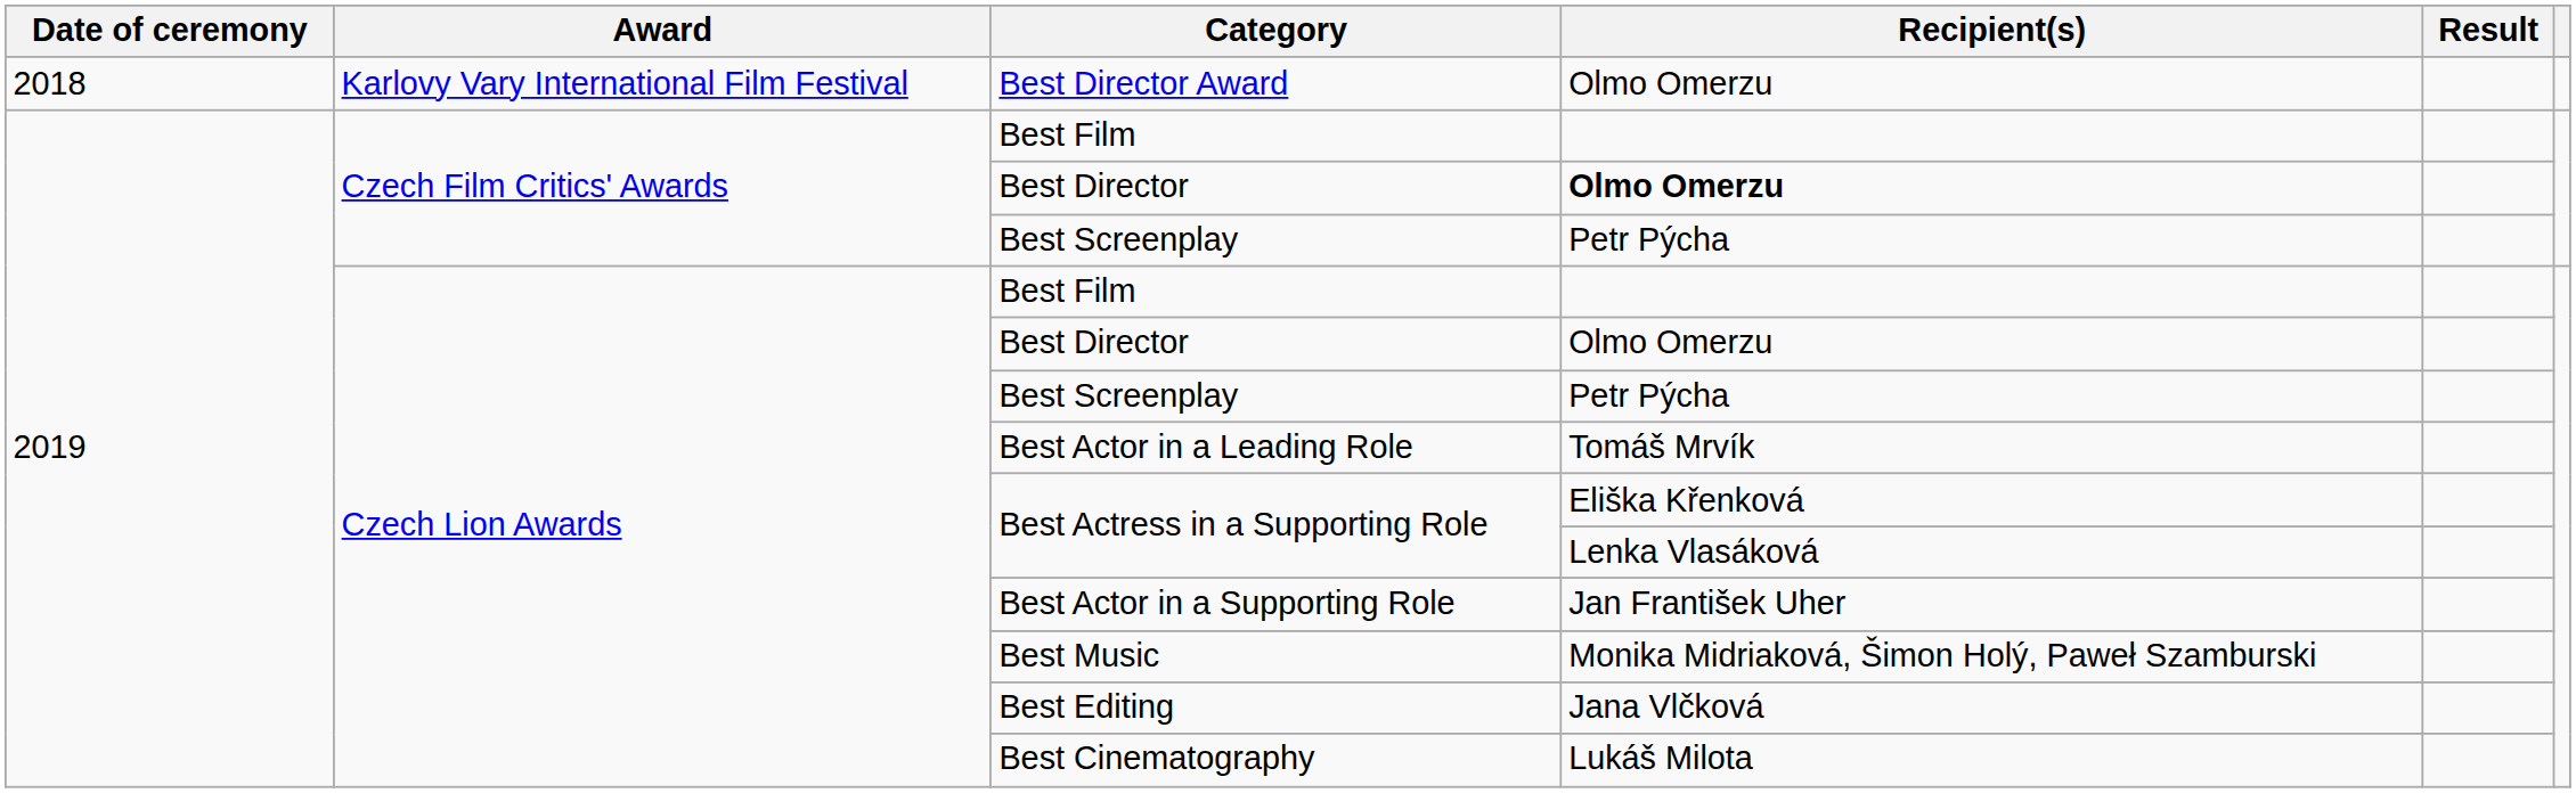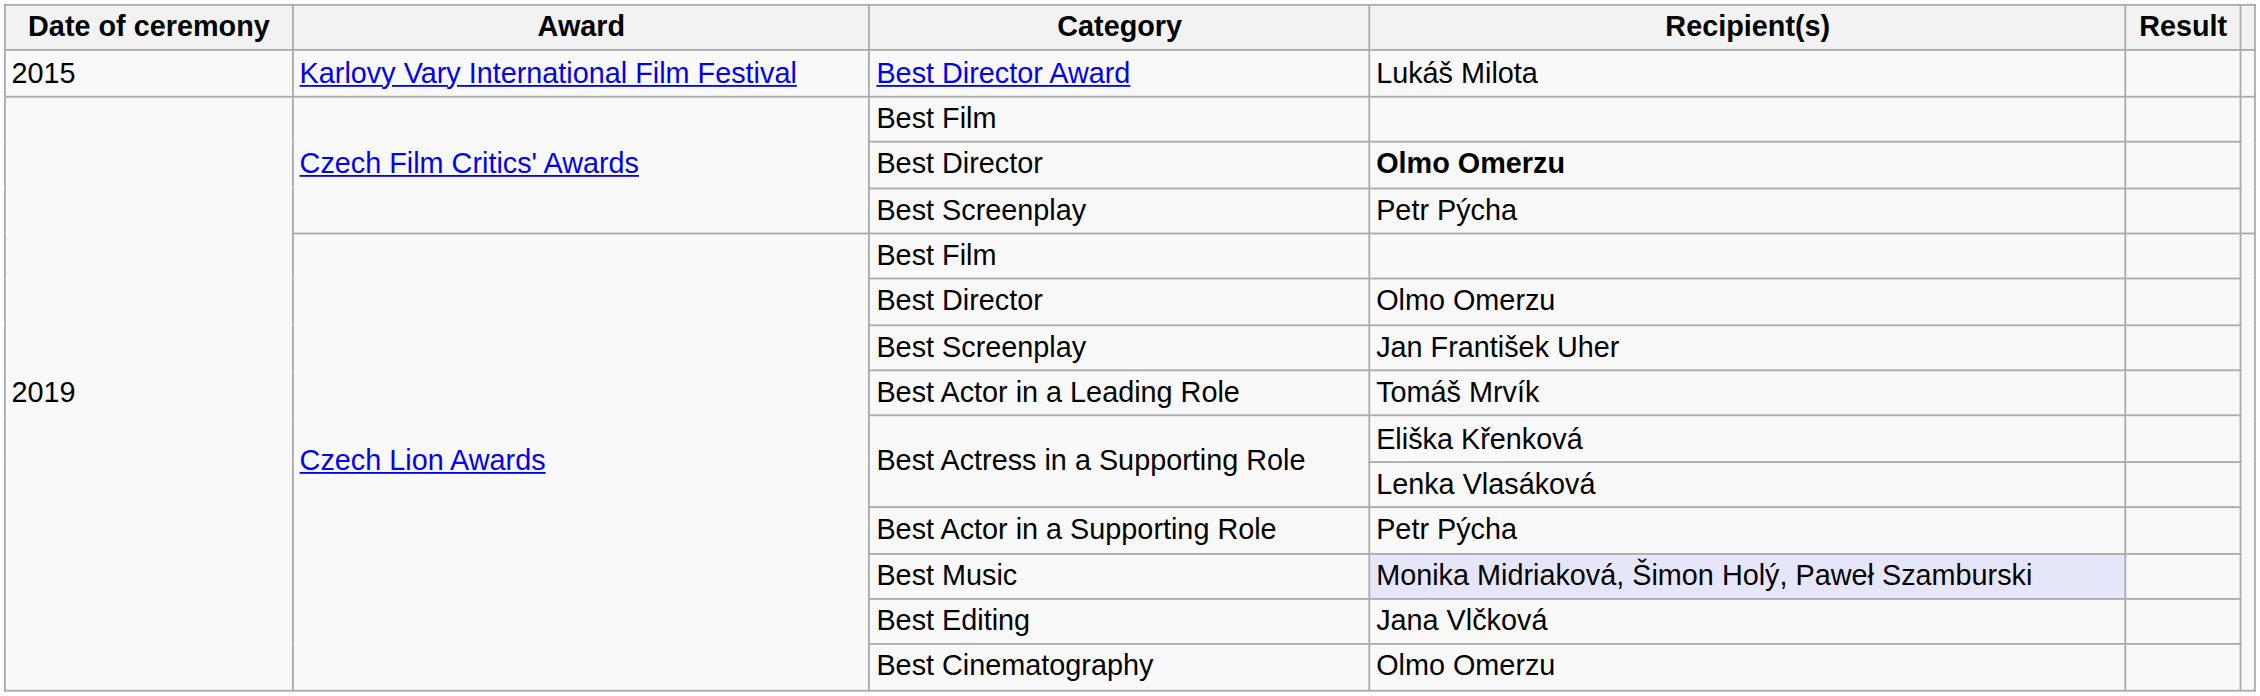 <table class="wikitable sortable" style="width: 99%;">
 <tr>
 <th scope="col">Date of ceremony</th>
 <th scope="col">Award</th>
 <th scope="col">Category</th>
 <th scope="col">Recipient(s)</th>
 <th scope="col">Result</th>
 <th scope="col" class="unsortable"></th>
 </tr>
 <tr>
-<td>2018</td>
+<td>2015</td>
 <td><a href='#'>Karlovy Vary International Film Festival</a></td>
 <td><a href='#'>Best Director Award</a></td>
-<td>Olmo Omerzu</td>
+<td>Lukáš Milota</td>
 <td></td>
 <td></td>
 </tr>
 <tr>
 <td rowspan="14">2019</td>
 <td rowspan="3"><a href='#'>Czech Film Critics' Awards</a></td>
 <td>Best Film</td>
 <td></td>
 <td></td>
 <td rowspan="3"></td>
 </tr>
 <tr>
 <td>Best Director</td>
 <td><strong>Olmo Omerzu</strong></td>
 <td></td>
 </tr>
 <tr>
 <td>Best Screenplay</td>
 <td>Petr Pýcha</td>
 <td></td>
 </tr>
 <tr>
 <td rowspan="14"><a href='#'>Czech Lion Awards</a></td>
 <td>Best Film</td>
 <td></td>
 <td></td>
 <td rowspan="14"></td>
 </tr>
 <tr>
 <td>Best Director</td>
 <td>Olmo Omerzu</td>
 <td></td>
 </tr>
 <tr>
 <td>Best Screenplay</td>
-<td>Petr Pýcha</td>
+<td>Jan František Uher</td>
 <td></td>
 </tr>
 <tr>
 <td>Best Actor in a Leading Role</td>
 <td>Tomáš Mrvík</td>
 <td></td>
 </tr>
 <tr>
 <td rowspan="2">Best Actress in a Supporting Role</td>
 <td>Eliška Křenková</td>
 <td></td>
 </tr>
 <tr>
 <td>Lenka Vlasáková</td>
 <td></td>
 </tr>
 <tr>
 <td>Best Actor in a Supporting Role</td>
-<td>Jan František Uher</td>
+<td>Petr Pýcha</td>
 <td></td>
 </tr>
 <tr>
 <td>Best Music</td>
-<td>Monika Midriaková, Šimon Holý, Paweł Szamburski</td>
+<td style="background: lavender;">Monika Midriaková, Šimon Holý, Paweł Szamburski</td>
 <td></td>
 </tr>
 <tr>
 <td>Best Editing</td>
 <td>Jana Vlčková</td>
 <td></td>
 </tr>
 <tr>
 <td>Best Cinematography</td>
-<td>Lukáš Milota</td>
+<td>Olmo Omerzu</td>
 <td></td>
 </tr>
 </table>
